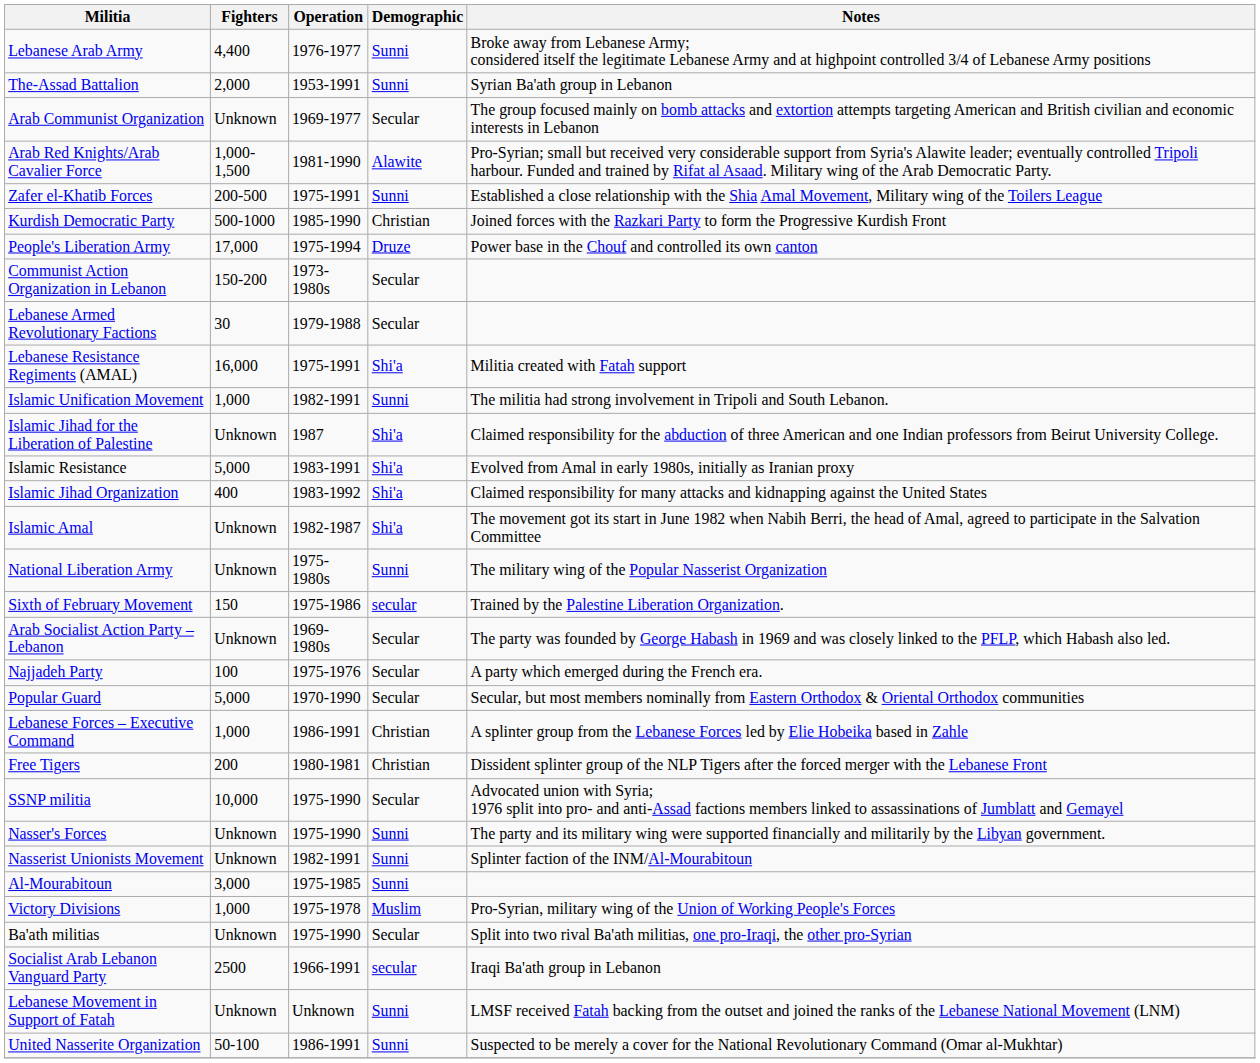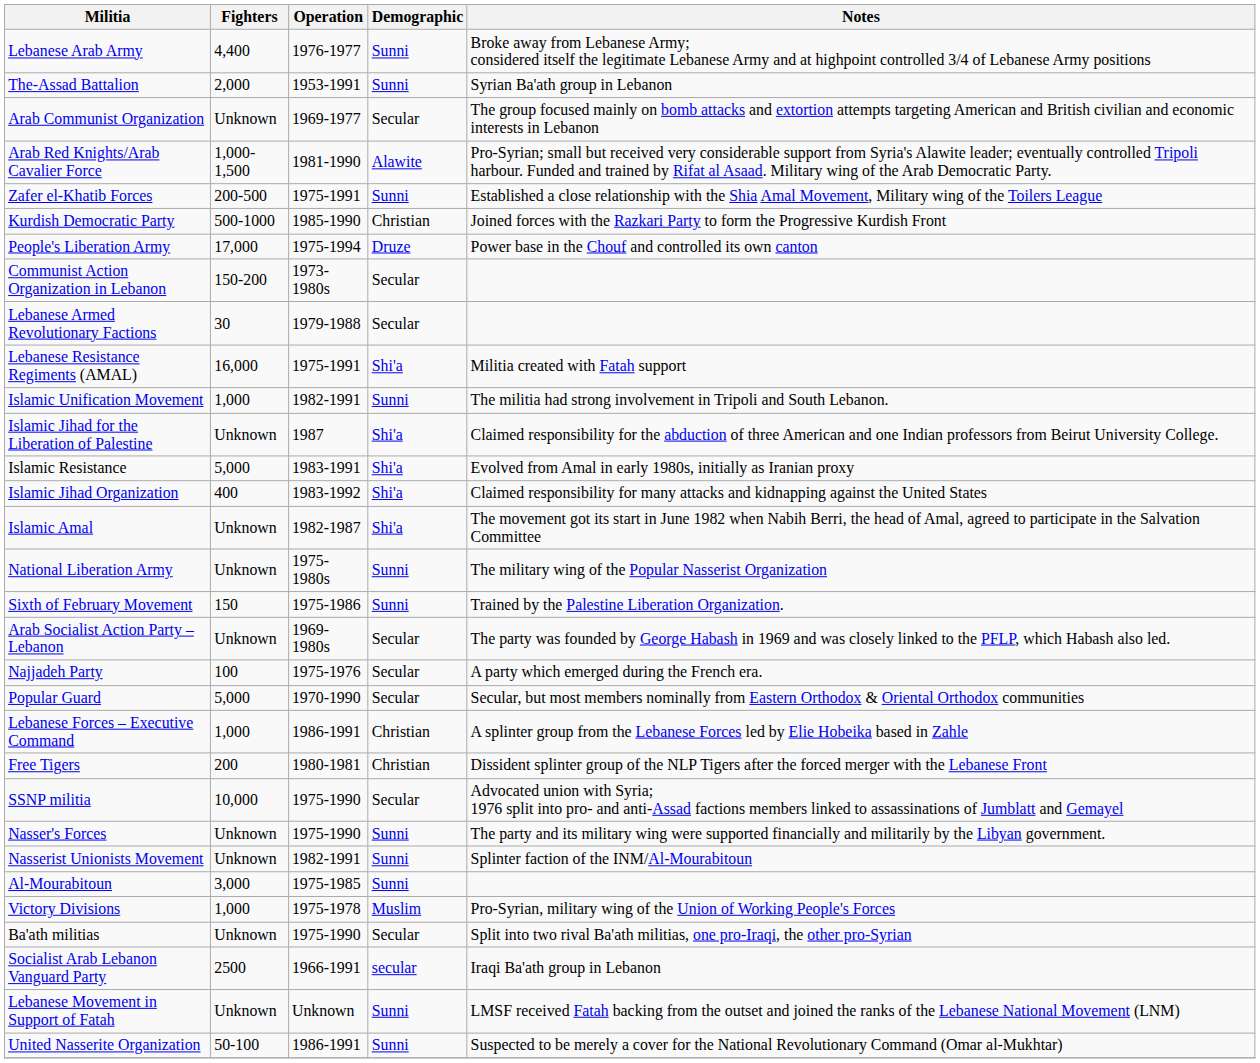 <table class="wikitable sortable" width="100%">
 <tr>
 <th>Militia</th>
 <th>Fighters</th>
 <th>Operation</th>
 <th>Demographic</th>
 <th>Notes</th>
 </tr>
 <tr>
 <td><a href='#'>Lebanese Arab Army</a></td>
 <td>4,400</td>
 <td>1976-1977</td>
 <td><a href='#'>Sunni</a></td>
 <td>Broke away from Lebanese Army;<br>considered itself the legitimate Lebanese Army and at highpoint controlled 3/4 of Lebanese Army positions</td>
 </tr>
 <tr>
 <td><a href='#'>The-Assad Battalion</a></td>
 <td>2,000</td>
 <td>1953-1991</td>
 <td><a href='#'>Sunni</a></td>
 <td>Syrian Ba'ath group in Lebanon</td>
 </tr>
 <tr>
 <td><a href='#'>Arab Communist Organization</a></td>
 <td>Unknown</td>
 <td>1969-1977</td>
 <td>Secular</td>
 <td>The group focused mainly on <a href='#'>bomb attacks</a> and <a href='#'>extortion</a> attempts targeting American and British civilian and economic interests in Lebanon</td>
 </tr>
 <tr>
 <td><a href='#'>Arab Red Knights/Arab Cavalier Force</a></td>
 <td>1,000-1,500</td>
 <td>1981-1990</td>
 <td><a href='#'>Alawite</a></td>
 <td>Pro-Syrian; small but received very considerable support from Syria's Alawite leader; eventually controlled <a href='#'>Tripoli</a> harbour. Funded and trained by <a href='#'>Rifat al Asaad</a>. Military wing of the Arab Democratic Party.</td>
 </tr>
 <tr>
 <td><a href='#'>Zafer el-Khatib Forces</a></td>
 <td>200-500</td>
 <td>1975-1991</td>
 <td><a href='#'>Sunni</a></td>
 <td>Established a close relationship with the <a href='#'>Shia</a> <a href='#'>Amal Movement</a>, Military wing of the <a href='#'>Toilers League</a></td>
 </tr>
 <tr>
 <td><a href='#'>Kurdish Democratic Party</a></td>
 <td>500-1000</td>
 <td>1985-1990</td>
 <td>Christian</td>
 <td>Joined forces with the <a href='#'>Razkari Party</a> to form the Progressive Kurdish Front</td>
 </tr>
 <tr>
 <td><a href='#'>People's Liberation Army</a></td>
 <td>17,000</td>
 <td>1975-1994</td>
 <td><a href='#'>Druze</a></td>
 <td>Power base in the <a href='#'>Chouf</a> and controlled its own <a href='#'>canton</a></td>
 </tr>
 <tr>
 <td><a href='#'>Communist Action Organization in Lebanon</a></td>
 <td>150-200</td>
 <td>1973-1980s</td>
 <td>Secular</td>
 <td></td>
 </tr>
 <tr>
 <td><a href='#'>Lebanese Armed Revolutionary Factions</a></td>
 <td>30</td>
 <td>1979-1988</td>
 <td>Secular</td>
 <td></td>
 </tr>
 <tr>
 <td><a href='#'>Lebanese Resistance Regiments</a> (AMAL)</td>
 <td>16,000</td>
 <td>1975-1991</td>
 <td><a href='#'>Shi'a</a></td>
 <td>Militia created with <a href='#'>Fatah</a> support</td>
 </tr>
 <tr>
 <td><a href='#'>Islamic Unification Movement</a></td>
 <td>1,000</td>
 <td>1982-1991</td>
 <td><a href='#'>Sunni</a></td>
 <td>The militia had strong involvement in Tripoli and South Lebanon.</td>
 </tr>
 <tr>
 <td><a href='#'>Islamic Jihad for the Liberation of Palestine</a></td>
 <td>Unknown</td>
 <td>1987</td>
 <td><a href='#'>Shi'a</a></td>
 <td>Claimed responsibility for the <a href='#'>abduction</a> of three American and one Indian professors from Beirut University College.</td>
 </tr>
 <tr>
 <td>Islamic Resistance</td>
 <td>5,000</td>
 <td>1983-1991</td>
 <td><a href='#'>Shi'a</a></td>
 <td>Evolved from Amal in early 1980s, initially as Iranian proxy</td>
 </tr>
 <tr>
 <td><a href='#'>Islamic Jihad Organization</a></td>
 <td>400</td>
 <td>1983-1992</td>
 <td><a href='#'>Shi'a</a></td>
 <td>Claimed responsibility for many attacks and kidnapping against the United States</td>
 </tr>
 <tr>
 <td><a href='#'>Islamic Amal</a></td>
 <td>Unknown</td>
 <td>1982-1987</td>
 <td><a href='#'>Shi'a</a></td>
 <td>The movement got its start in June 1982 when Nabih Berri, the head of Amal, agreed to participate in the Salvation Committee</td>
 </tr>
 <tr>
 <td><a href='#'>National Liberation Army</a></td>
 <td>Unknown</td>
 <td>1975-1980s</td>
 <td><a href='#'>Sunni</a></td>
 <td>The military wing of the <a href='#'>Popular Nasserist Organization</a></td>
 </tr>
 <tr>
 <td><a href='#'>Sixth of February Movement</a></td>
 <td>150</td>
 <td>1975-1986</td>
-<td><a href='#'>secular</a></td>
+<td><a href='#'>Sunni</a></td>
 <td>Trained by the <a href='#'>Palestine Liberation Organization</a>.</td>
 </tr>
 <tr>
 <td><a href='#'>Arab Socialist Action Party – Lebanon</a></td>
 <td>Unknown</td>
 <td>1969-1980s</td>
 <td>Secular</td>
 <td>The party was founded by <a href='#'>George Habash</a> in 1969 and was closely linked to the <a href='#'>PFLP</a>, which Habash also led.</td>
 </tr>
 <tr>
 <td><a href='#'>Najjadeh Party</a></td>
 <td>100</td>
 <td>1975-1976</td>
 <td>Secular</td>
 <td>A party which emerged during the French era.</td>
 </tr>
 <tr>
 <td><a href='#'>Popular Guard</a></td>
 <td>5,000</td>
 <td>1970-1990</td>
 <td>Secular</td>
 <td>Secular, but most members nominally from <a href='#'>Eastern Orthodox</a> & <a href='#'>Oriental Orthodox</a> communities</td>
 </tr>
 <tr>
 <td><a href='#'>Lebanese Forces – Executive Command</a></td>
 <td>1,000</td>
 <td>1986-1991</td>
 <td>Christian</td>
 <td>A splinter group from the <a href='#'>Lebanese Forces</a> led by <a href='#'>Elie Hobeika</a> based in <a href='#'>Zahle</a></td>
 </tr>
 <tr>
 <td><a href='#'>Free Tigers</a></td>
 <td>200</td>
 <td>1980-1981</td>
 <td>Christian</td>
 <td>Dissident splinter group of the NLP Tigers after the forced merger with the <a href='#'>Lebanese Front</a></td>
 </tr>
 <tr>
 <td><a href='#'>SSNP militia</a></td>
 <td>10,000</td>
 <td>1975-1990</td>
 <td>Secular</td>
 <td>Advocated union with Syria;<br>1976 split into pro- and anti-<a href='#'>Assad</a> factions members linked to assassinations of <a href='#'>Jumblatt</a> and <a href='#'>Gemayel</a></td>
 </tr>
 <tr>
 <td><a href='#'>Nasser's Forces</a></td>
 <td>Unknown</td>
 <td>1975-1990</td>
 <td><a href='#'>Sunni</a></td>
 <td>The party and its military wing were supported financially and militarily by the <a href='#'>Libyan</a> government.</td>
 </tr>
 <tr>
 <td><a href='#'>Nasserist Unionists Movement</a></td>
 <td>Unknown</td>
 <td>1982-1991</td>
 <td><a href='#'>Sunni</a></td>
 <td>Splinter faction of the INM/<a href='#'>Al-Mourabitoun</a></td>
 </tr>
 <tr>
 <td><a href='#'>Al-Mourabitoun</a></td>
 <td>3,000</td>
 <td>1975-1985</td>
 <td><a href='#'>Sunni</a></td>
 <td></td>
 </tr>
 <tr>
 <td><a href='#'>Victory Divisions</a></td>
 <td>1,000</td>
 <td>1975-1978</td>
 <td><a href='#'>Muslim</a></td>
 <td>Pro-Syrian, military wing of the <a href='#'>Union of Working People's Forces</a></td>
 </tr>
 <tr>
 <td>Ba'ath militias</td>
 <td>Unknown</td>
 <td>1975-1990</td>
 <td>Secular</td>
 <td>Split into two rival Ba'ath militias, <a href='#'>one pro-Iraqi</a>, the <a href='#'>other pro-Syrian</a></td>
 </tr>
 <tr>
 <td><a href='#'>Socialist Arab Lebanon Vanguard Party</a></td>
 <td>2500</td>
 <td>1966-1991</td>
 <td><a href='#'>secular</a></td>
 <td>Iraqi Ba'ath group in Lebanon</td>
 </tr>
 <tr>
 <td><a href='#'>Lebanese Movement in Support of Fatah</a></td>
 <td>Unknown</td>
 <td>Unknown</td>
 <td><a href='#'>Sunni</a></td>
 <td>LMSF received <a href='#'>Fatah</a> backing from the outset and joined the ranks of the <a href='#'>Lebanese National Movement</a> (LNM)</td>
 </tr>
 <tr>
 <td><a href='#'>United Nasserite Organization</a></td>
 <td>50-100</td>
 <td>1986-1991</td>
 <td><a href='#'>Sunni</a></td>
 <td>Suspected to be merely a cover for the National Revolutionary Command (Omar al-Mukhtar)</td>
 </tr>
 <tr>
 </tr>
 </table>
